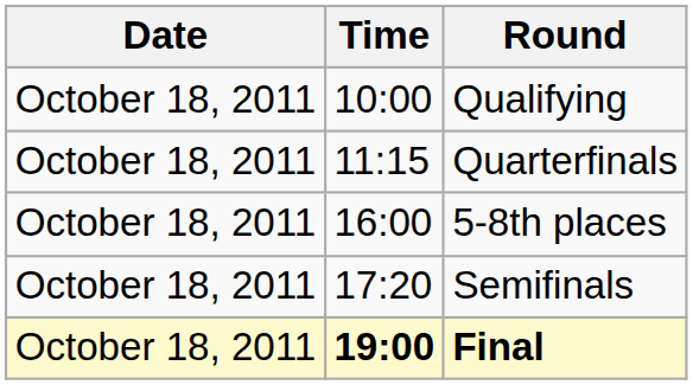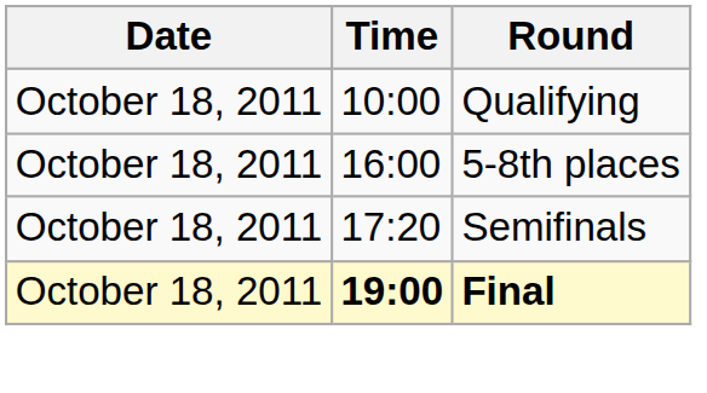 <table class="wikitable">
 <tr>
 <th>Date</th>
 <th>Time</th>
 <th>Round</th>
 </tr>
 <tr>
 <td>October 18, 2011</td>
 <td>10:00</td>
 <td>Qualifying</td>
-</tr>
-<tr>
-<td>October 18, 2011</td>
-<td>11:15</td>
-<td>Quarterfinals</td>
 </tr>
 <tr>
 <td>October 18, 2011</td>
 <td>16:00</td>
 <td>5-8th places</td>
 </tr>
 <tr>
 <td>October 18, 2011</td>
 <td>17:20</td>
 <td>Semifinals</td>
 </tr>
 <tr style=background:lemonchiffon>
 <td>October 18, 2011</td>
 <td><strong>19:00</strong></td>
 <td><strong>Final</strong></td>
 </tr>
 </table>
